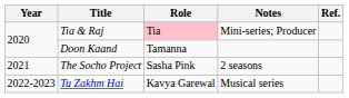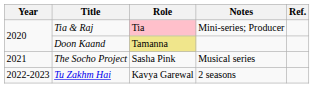 <table class="wikitable">
 <tr>
 <th>Year</th>
 <th>Title</th>
 <th>Role</th>
 <th>Notes</th>
 <th>Ref.</th>
 </tr>
 <tr>
 <td rowspan="2">2020</td>
 <td><em>Tia & Raj</em></td>
 <td style="background: pink;">Tia</td>
 <td>Mini-series; Producer</td>
 <td></td>
 </tr>
 <tr>
 <td><em>Doon Kaand</em></td>
-<td>Tamanna</td>
+<td style="background: khaki;">Tamanna</td>
 <td></td>
 <td><br></td>
 </tr>
 <tr>
 <td>2021</td>
 <td><em>The Socho Project</em></td>
 <td>Sasha Pink</td>
-<td>2 seasons</td>
+<td>Musical series</td>
 <td></td>
 </tr>
 <tr>
 <td>2022-2023</td>
 <td><em><a href='#'>Tu Zakhm Hai</a></em></td>
 <td>Kavya Garewal</td>
-<td>Musical series</td>
+<td>2 seasons</td>
 <td></td>
 </tr>
 </table>
